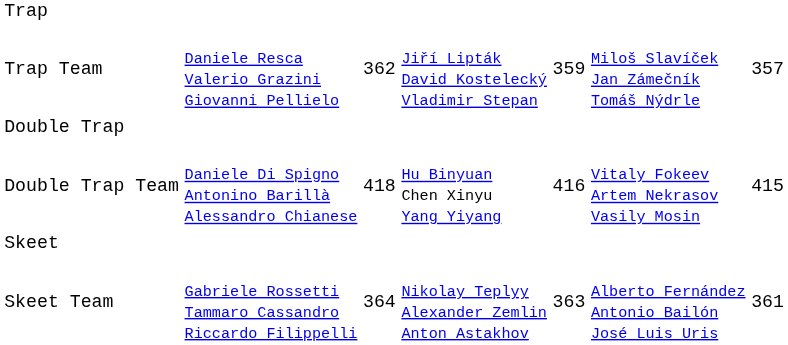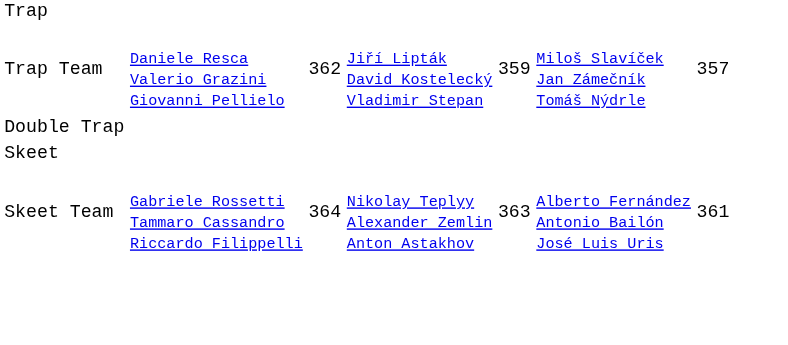 <table>
 <tr>
 <td>Trap</td>
 <td colspan=2></td>
 <td colspan=2></td>
 <td colspan=2></td>
 </tr>
 <tr>
 <td>Trap Team</td>
 <td><br><small><a href='#'>Daniele Resca</a><br><a href='#'>Valerio Grazini</a><br><a href='#'>Giovanni Pellielo</a></small></td>
 <td>362</td>
 <td><br><small><a href='#'>Jiří Lipták</a><br><a href='#'>David Kostelecký</a><br><a href='#'>Vladimir Stepan</a></small></td>
 <td>359</td>
 <td><br><small><a href='#'>Miloš Slavíček</a><br><a href='#'>Jan Zámečník</a><br><a href='#'>Tomáš Nýdrle</a></small></td>
 <td>357</td>
 </tr>
 <tr>
 <td>Double Trap</td>
 <td colspan=2></td>
 <td colspan=2></td>
 <td colspan=2></td>
 </tr>
 <tr>
-<td>Double Trap Team</td>
-<td><br><small><a href='#'>Daniele Di Spigno</a><br><a href='#'>Antonino Barillà</a><br><a href='#'>Alessandro Chianese</a></small></td>
-<td>418</td>
-<td><br><small><a href='#'>Hu Binyuan</a><br>Chen Xinyu<br><a href='#'>Yang Yiyang</a></small></td>
-<td>416</td>
-<td><br><small><a href='#'>Vitaly Fokeev</a><br><a href='#'>Artem Nekrasov</a><br><a href='#'>Vasily Mosin</a></small></td>
-<td>415</td>
-</tr>
-<tr>
 <td>Skeet</td>
 <td colspan=2></td>
 <td colspan=2></td>
 <td colspan=2></td>
 </tr>
 <tr>
 <td>Skeet Team</td>
 <td><br><small><a href='#'>Gabriele Rossetti</a><br><a href='#'>Tammaro Cassandro</a><br><a href='#'>Riccardo Filippelli</a></small></td>
 <td>364</td>
 <td><br><small><a href='#'>Nikolay Teplyy</a><br><a href='#'>Alexander Zemlin</a><br><a href='#'>Anton Astakhov</a></small></td>
 <td>363</td>
 <td><br><small><a href='#'>Alberto Fernández</a><br><a href='#'>Antonio Bailón</a><br><a href='#'>José Luis Uris</a></small></td>
 <td>361</td>
 </tr>
 </table>
